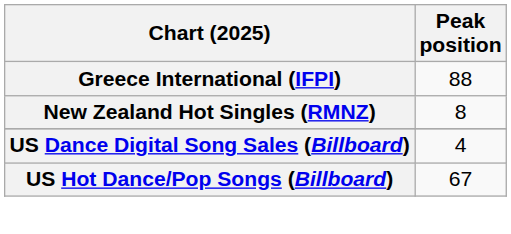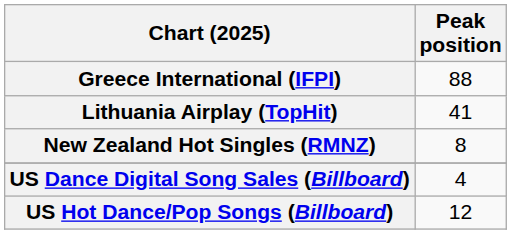 <table class="wikitable sortable plainrowheaders" style="text-align:center">
 <tr>
 <th scope="col">Chart (2025)</th>
 <th scope="col">Peak<br>position</th>
 </tr>
 <tr>
 <th scope="row">Greece International (<a href='#'>IFPI</a>)</th>
 <td>88</td>
+</tr>
+<tr>
+<th scope="row">Lithuania Airplay (<a href='#'>TopHit</a>)</th>
+<td>41</td>
 </tr>
 <tr>
 <th scope="row">New Zealand Hot Singles (<a href='#'>RMNZ</a>)</th>
 <td>8</td>
 </tr>
 <tr>
 </tr>
 <tr>
 <th scope="row">US <a href='#'>Dance Digital Song Sales</a> (<a href='#'><em>Billboard</em></a>)</th>
 <td>4</td>
 </tr>
 <tr>
 <th scope="row">US <a href='#'>Hot Dance/Pop Songs</a> (<em><a href='#'>Billboard</a></em>)</th>
-<td>67</td>
+<td>12</td>
 </tr>
 </table>
